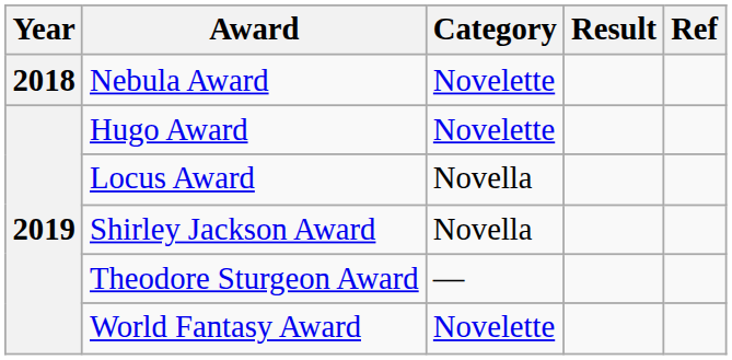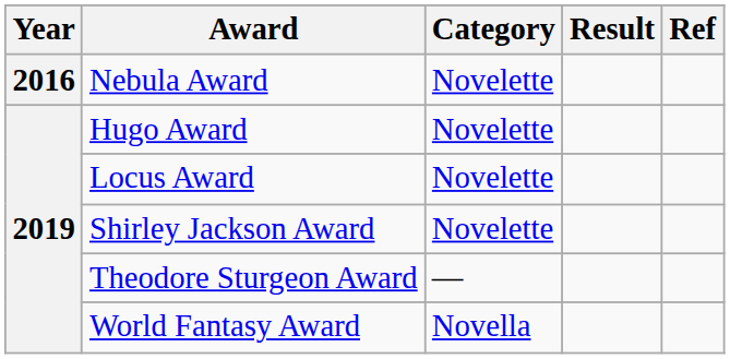 <table class="wikitable sortable">
 <tr>
 <th>Year</th>
 <th>Award</th>
 <th>Category</th>
 <th>Result</th>
 <th>Ref</th>
 </tr>
 <tr>
-<th>2018</th>
+<th>2016</th>
 <td><a href='#'>Nebula Award</a></td>
 <td><a href='#'>Novelette</a></td>
 <td></td>
 <td></td>
 </tr>
 <tr>
 <th rowspan="5">2019</th>
 <td><a href='#'>Hugo Award</a></td>
 <td><a href='#'>Novelette</a></td>
 <td></td>
 <td></td>
 </tr>
 <tr>
 <td><a href='#'>Locus Award</a></td>
-<td>Novella</td>
+<td><a href='#'>Novelette</a></td>
 <td></td>
 <td></td>
 </tr>
 <tr>
 <td><a href='#'>Shirley Jackson Award</a></td>
-<td>Novella</td>
+<td><a href='#'>Novelette</a></td>
 <td></td>
 <td></td>
 </tr>
 <tr>
 <td><a href='#'>Theodore Sturgeon Award</a></td>
 <td>—</td>
 <td></td>
 <td></td>
 </tr>
 <tr>
 <td><a href='#'>World Fantasy Award</a></td>
-<td><a href='#'>Novelette</a></td>
+<td><a href='#'>Novella</a></td>
 <td></td>
 <td></td>
 </tr>
 </table>
